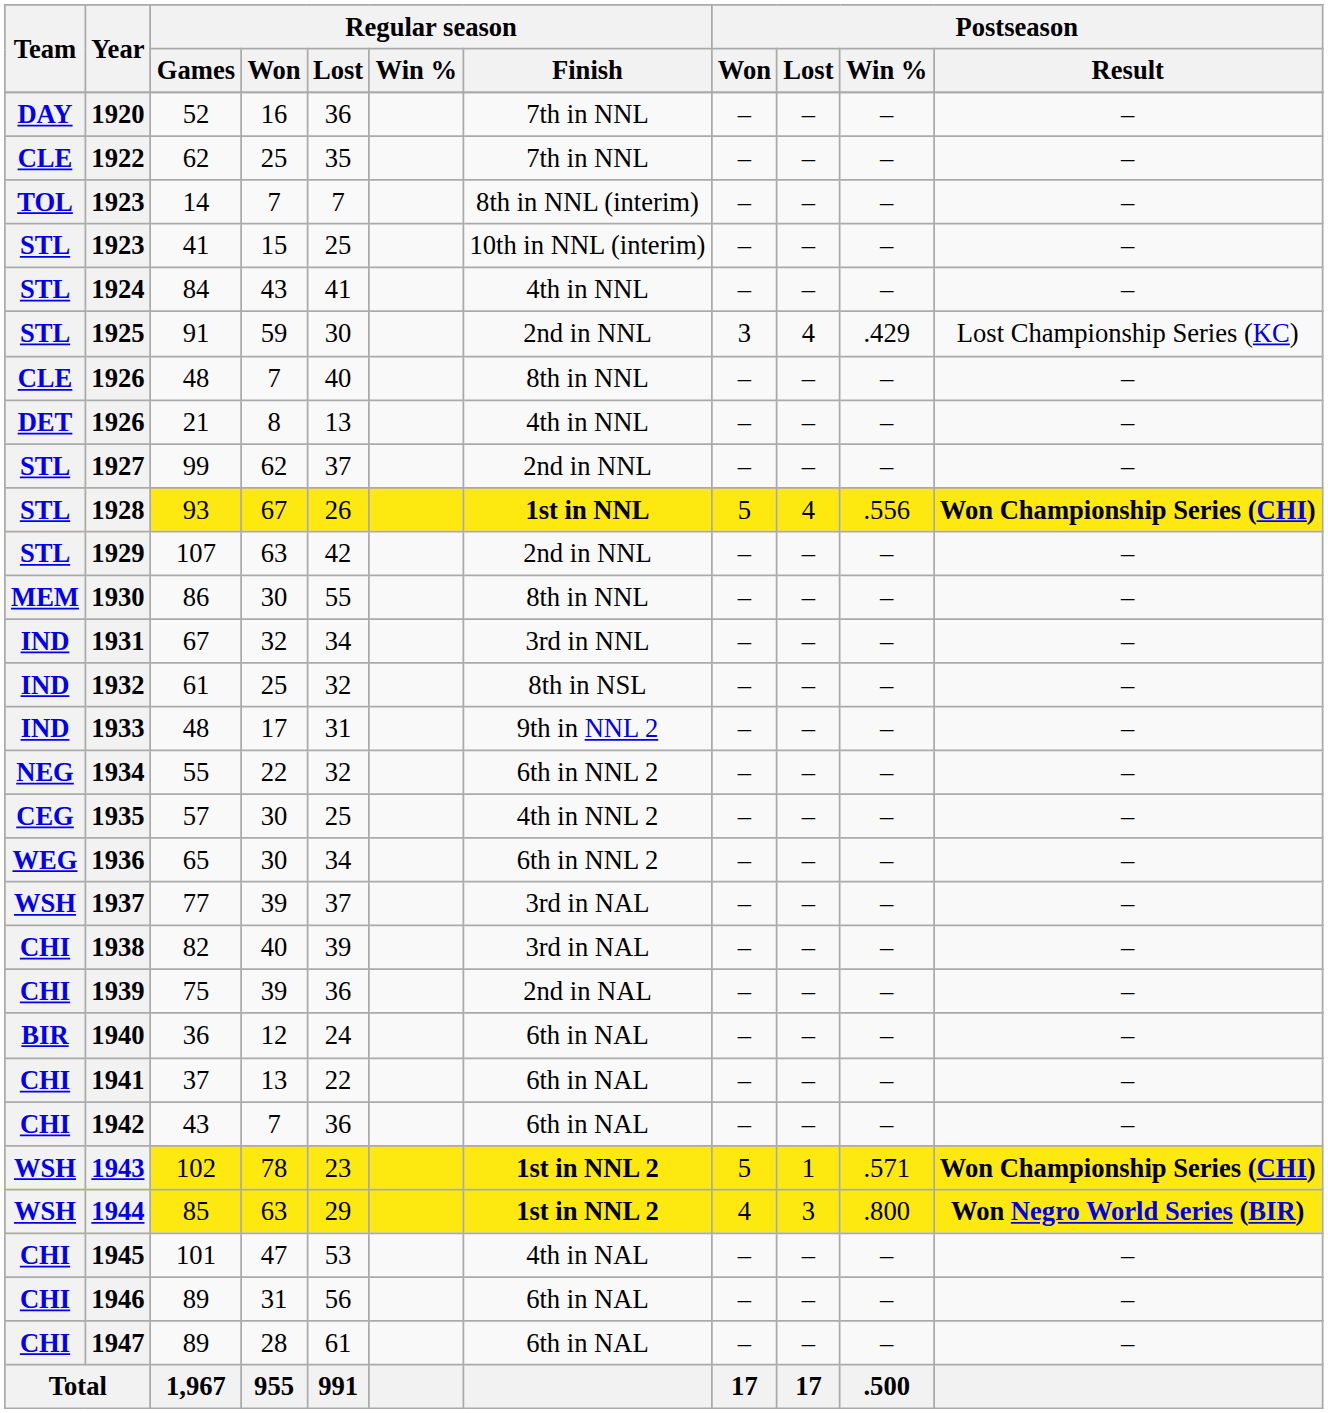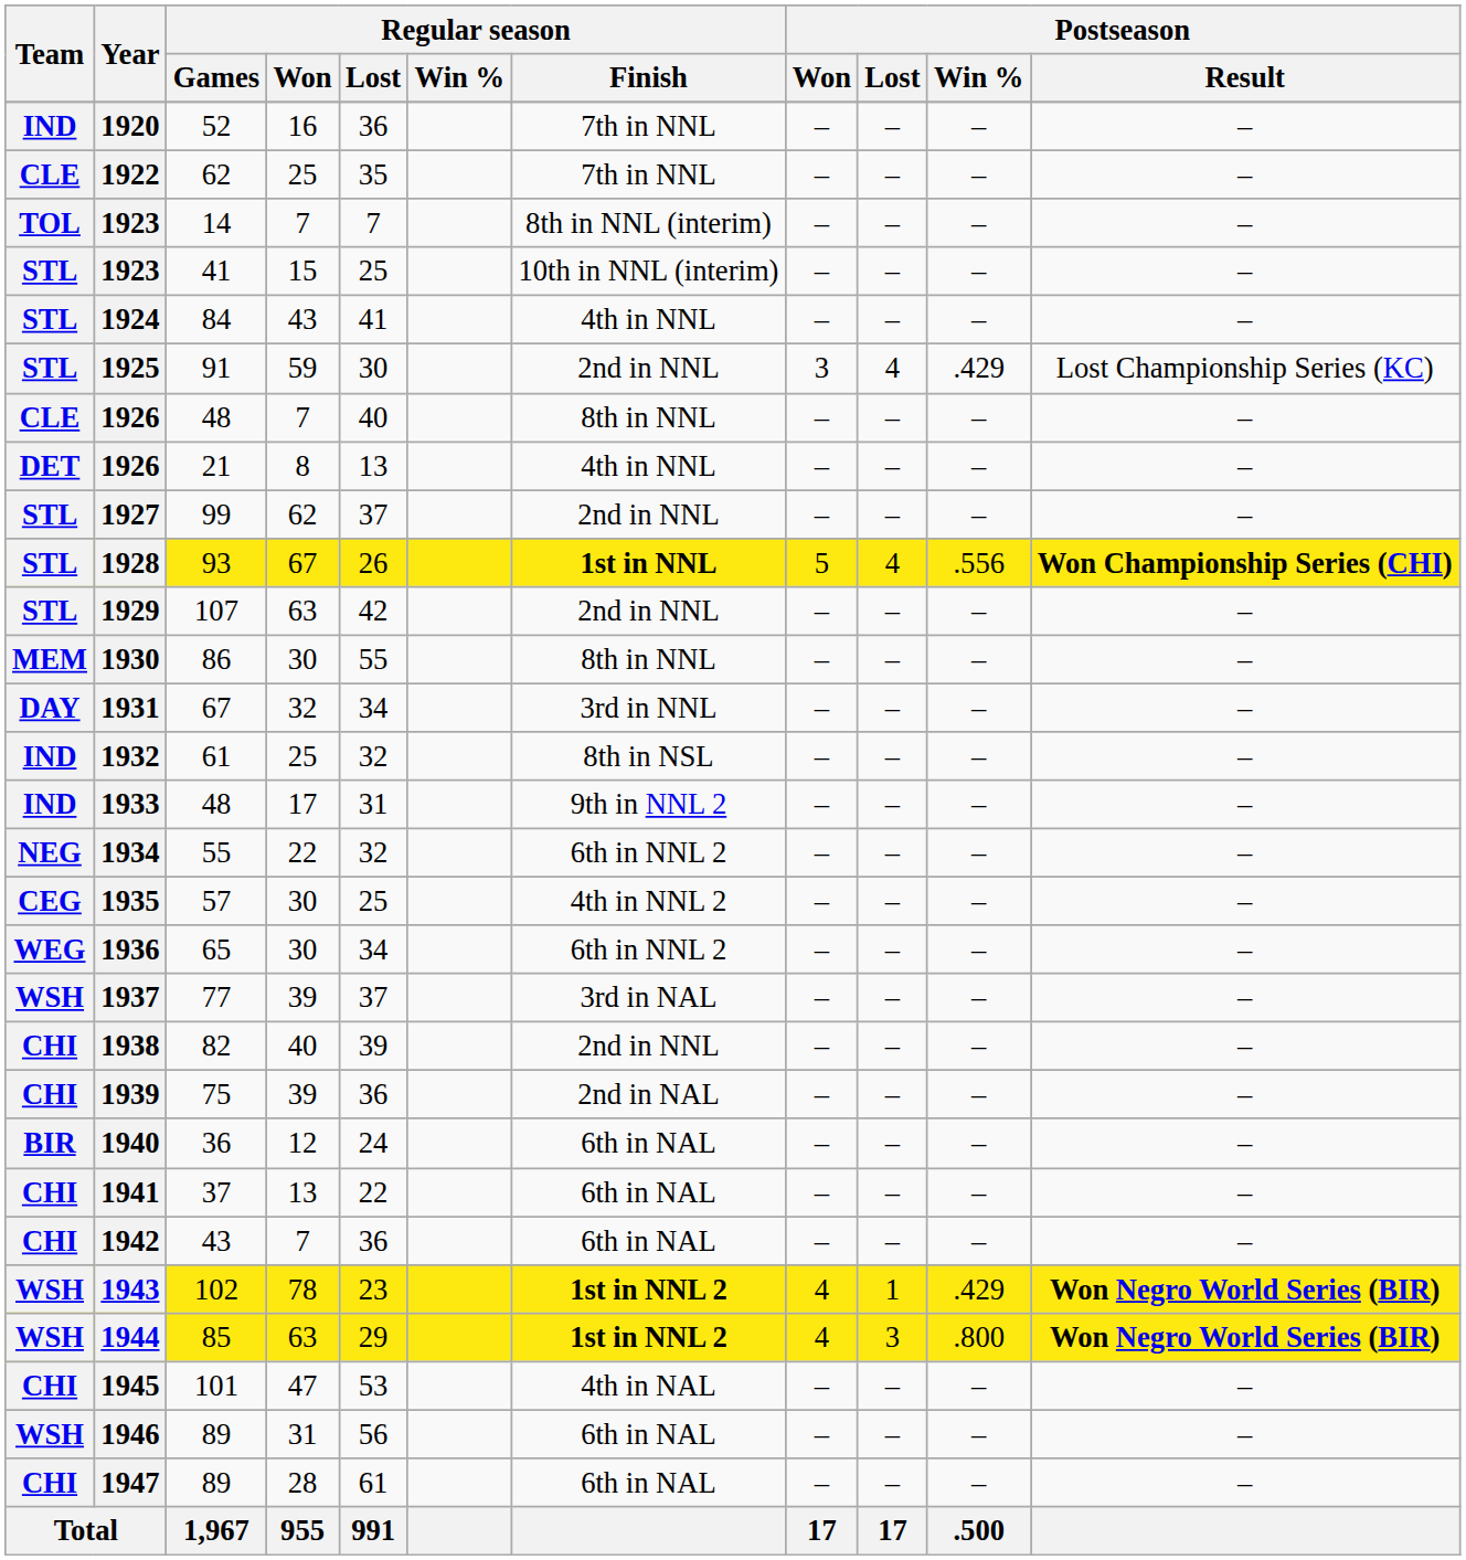 <table class="wikitable" style="font-size: 95%; text-align:center;">
 <tr>
 <th rowspan="2">Team</th>
 <th rowspan="2">Year</th>
 <th colspan="5">Regular season</th>
 <th colspan="4">Postseason</th>
 </tr>
 <tr>
 <th>Games</th>
 <th>Won</th>
 <th>Lost</th>
 <th>Win %</th>
 <th>Finish</th>
 <th>Won</th>
 <th>Lost</th>
 <th>Win %</th>
 <th>Result</th>
 </tr>
 <tr>
 </tr>
 <tr>
-<th><a href='#'>DAY</a></th>
+<th><a href='#'>IND</a></th>
 <th>1920</th>
 <td>52</td>
 <td>16</td>
 <td>36</td>
 <td></td>
 <td>7th in NNL</td>
 <td>–</td>
 <td>–</td>
 <td>–</td>
 <td>–</td>
 </tr>
 <tr>
 <th><a href='#'>CLE</a></th>
 <th>1922</th>
 <td>62</td>
 <td>25</td>
 <td>35</td>
 <td></td>
 <td>7th in NNL</td>
 <td>–</td>
 <td>–</td>
 <td>–</td>
 <td>–</td>
 </tr>
 <tr>
 <th><a href='#'>TOL</a></th>
 <th>1923</th>
 <td>14</td>
 <td>7</td>
 <td>7</td>
 <td></td>
 <td>8th in NNL (interim)</td>
 <td>–</td>
 <td>–</td>
 <td>–</td>
 <td>–</td>
 </tr>
 <tr>
 <th><a href='#'>STL</a></th>
 <th>1923</th>
 <td>41</td>
 <td>15</td>
 <td>25</td>
 <td></td>
 <td>10th in NNL (interim)</td>
 <td>–</td>
 <td>–</td>
 <td>–</td>
 <td>–</td>
 </tr>
 <tr>
 <th><a href='#'>STL</a></th>
 <th>1924</th>
 <td>84</td>
 <td>43</td>
 <td>41</td>
 <td></td>
 <td>4th in NNL</td>
 <td>–</td>
 <td>–</td>
 <td>–</td>
 <td>–</td>
 </tr>
 <tr>
 <th><a href='#'>STL</a></th>
 <th>1925</th>
 <td>91</td>
 <td>59</td>
 <td>30</td>
 <td></td>
 <td>2nd in NNL</td>
 <td>3</td>
 <td>4</td>
 <td>.429</td>
 <td>Lost Championship Series (<a href='#'>KC</a>)</td>
 </tr>
 <tr>
 <th><a href='#'>CLE</a></th>
 <th>1926</th>
 <td>48</td>
 <td>7</td>
 <td>40</td>
 <td></td>
 <td>8th in NNL</td>
 <td>–</td>
 <td>–</td>
 <td>–</td>
 <td>–</td>
 </tr>
 <tr>
 <th><a href='#'>DET</a></th>
 <th>1926</th>
 <td>21</td>
 <td>8</td>
 <td>13</td>
 <td></td>
 <td>4th in NNL</td>
 <td>–</td>
 <td>–</td>
 <td>–</td>
 <td>–</td>
 </tr>
 <tr>
 <th><a href='#'>STL</a></th>
 <th>1927</th>
 <td>99</td>
 <td>62</td>
 <td>37</td>
 <td></td>
 <td>2nd in NNL</td>
 <td>–</td>
 <td>–</td>
 <td>–</td>
 <td>–</td>
 </tr>
 <tr style="background:#fde910">
 <th><a href='#'>STL</a></th>
 <th>1928</th>
 <td>93</td>
 <td>67</td>
 <td>26</td>
 <td></td>
 <td><strong>1st in NNL</strong></td>
 <td>5</td>
 <td>4</td>
 <td>.556</td>
 <td><strong>Won Championship Series (<a href='#'>CHI</a>)</strong></td>
 </tr>
 <tr>
 <th><a href='#'>STL</a></th>
 <th>1929</th>
 <td>107</td>
 <td>63</td>
 <td>42</td>
 <td></td>
 <td>2nd in NNL</td>
 <td>–</td>
 <td>–</td>
 <td>–</td>
 <td>–</td>
 </tr>
 <tr>
 <th><a href='#'>MEM</a></th>
 <th>1930</th>
 <td>86</td>
 <td>30</td>
 <td>55</td>
 <td></td>
 <td>8th in NNL</td>
 <td>–</td>
 <td>–</td>
 <td>–</td>
 <td>–</td>
 </tr>
 <tr>
-<th><a href='#'>IND</a></th>
+<th><a href='#'>DAY</a></th>
 <th>1931</th>
 <td>67</td>
 <td>32</td>
 <td>34</td>
 <td></td>
 <td>3rd in NNL</td>
 <td>–</td>
 <td>–</td>
 <td>–</td>
 <td>–</td>
 </tr>
 <tr>
 <th><a href='#'>IND</a></th>
 <th>1932</th>
 <td>61</td>
 <td>25</td>
 <td>32</td>
 <td></td>
 <td>8th in NSL</td>
 <td>–</td>
 <td>–</td>
 <td>–</td>
 <td>–</td>
 </tr>
 <tr>
 <th><a href='#'>IND</a></th>
 <th>1933</th>
 <td>48</td>
 <td>17</td>
 <td>31</td>
 <td></td>
 <td>9th in <a href='#'>NNL 2</a></td>
 <td>–</td>
 <td>–</td>
 <td>–</td>
 <td>–</td>
 </tr>
 <tr>
 <th><a href='#'>NEG</a></th>
 <th>1934</th>
 <td>55</td>
 <td>22</td>
 <td>32</td>
 <td></td>
 <td>6th in NNL 2</td>
 <td>–</td>
 <td>–</td>
 <td>–</td>
 <td>–</td>
 </tr>
 <tr>
 <th><a href='#'>CEG</a></th>
 <th>1935</th>
 <td>57</td>
 <td>30</td>
 <td>25</td>
 <td></td>
 <td>4th in NNL 2</td>
 <td>–</td>
 <td>–</td>
 <td>–</td>
 <td>–</td>
 </tr>
 <tr>
 <th><a href='#'>WEG</a></th>
 <th>1936</th>
 <td>65</td>
 <td>30</td>
 <td>34</td>
 <td></td>
 <td>6th in NNL 2</td>
 <td>–</td>
 <td>–</td>
 <td>–</td>
 <td>–</td>
 </tr>
 <tr>
 <th><a href='#'>WSH</a></th>
 <th>1937</th>
 <td>77</td>
 <td>39</td>
 <td>37</td>
 <td></td>
 <td>3rd in NAL</td>
 <td>–</td>
 <td>–</td>
 <td>–</td>
 <td>–</td>
 </tr>
 <tr>
 <th><a href='#'>CHI</a></th>
 <th>1938</th>
 <td>82</td>
 <td>40</td>
 <td>39</td>
 <td></td>
-<td>3rd in NAL</td>
+<td>2nd in NNL</td>
 <td>–</td>
 <td>–</td>
 <td>–</td>
 <td>–</td>
 </tr>
 <tr>
 <th><a href='#'>CHI</a></th>
 <th>1939</th>
 <td>75</td>
 <td>39</td>
 <td>36</td>
 <td></td>
 <td>2nd in NAL</td>
 <td>–</td>
 <td>–</td>
 <td>–</td>
 <td>–</td>
 </tr>
 <tr>
 <th><a href='#'>BIR</a></th>
 <th>1940</th>
 <td>36</td>
 <td>12</td>
 <td>24</td>
 <td></td>
 <td>6th in NAL</td>
 <td>–</td>
 <td>–</td>
 <td>–</td>
 <td>–</td>
 </tr>
 <tr>
 <th><a href='#'>CHI</a></th>
 <th>1941</th>
 <td>37</td>
 <td>13</td>
 <td>22</td>
 <td></td>
 <td>6th in NAL</td>
 <td>–</td>
 <td>–</td>
 <td>–</td>
 <td>–</td>
 </tr>
 <tr>
 <th><a href='#'>CHI</a></th>
 <th>1942</th>
 <td>43</td>
 <td>7</td>
 <td>36</td>
 <td></td>
 <td>6th in NAL</td>
 <td>–</td>
 <td>–</td>
 <td>–</td>
 <td>–</td>
 </tr>
 <tr style="background:#fde910">
 <th><a href='#'>WSH</a></th>
 <th><a href='#'>1943</a></th>
 <td>102</td>
 <td>78</td>
 <td>23</td>
 <td></td>
 <td><strong>1st in NNL 2</strong></td>
-<td>5</td>
+<td>4</td>
 <td>1</td>
-<td>.571</td>
-<td><strong>Won Championship Series (<a href='#'>CHI</a>)</strong></td>
+<td>.429</td>
+<td><strong>Won <a href='#'>Negro World Series</a> (<a href='#'>BIR</a>)</strong></td>
 </tr>
 <tr style="background:#fde910">
 <th><a href='#'>WSH</a></th>
 <th><a href='#'>1944</a></th>
 <td>85</td>
 <td>63</td>
 <td>29</td>
 <td></td>
 <td><strong>1st in NNL 2</strong></td>
 <td>4</td>
 <td>3</td>
 <td>.800</td>
 <td><strong>Won <a href='#'>Negro World Series</a> (<a href='#'>BIR</a>)</strong></td>
 </tr>
 <tr>
 <th><a href='#'>CHI</a></th>
 <th>1945</th>
 <td>101</td>
 <td>47</td>
 <td>53</td>
 <td></td>
 <td>4th in NAL</td>
 <td>–</td>
 <td>–</td>
 <td>–</td>
 <td>–</td>
 </tr>
 <tr>
-<th><a href='#'>CHI</a></th>
+<th><a href='#'>WSH</a></th>
 <th>1946</th>
 <td>89</td>
 <td>31</td>
 <td>56</td>
 <td></td>
 <td>6th in NAL</td>
 <td>–</td>
 <td>–</td>
 <td>–</td>
 <td>–</td>
 </tr>
 <tr>
 <th><a href='#'>CHI</a></th>
 <th>1947</th>
 <td>89</td>
 <td>28</td>
 <td>61</td>
 <td></td>
 <td>6th in NAL</td>
 <td>–</td>
 <td>–</td>
 <td>–</td>
 <td>–</td>
 </tr>
 <tr>
 <th colspan="2">Total</th>
 <th>1,967</th>
 <th>955</th>
 <th>991</th>
 <th></th>
 <th></th>
 <th>17</th>
 <th>17</th>
 <th>.500</th>
 <th></th>
 </tr>
 </table>
